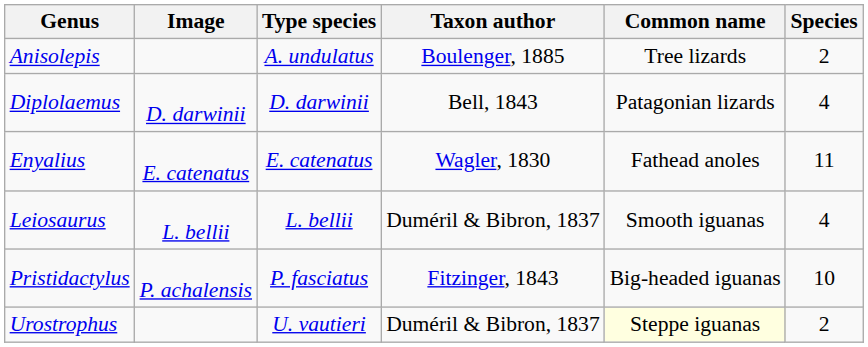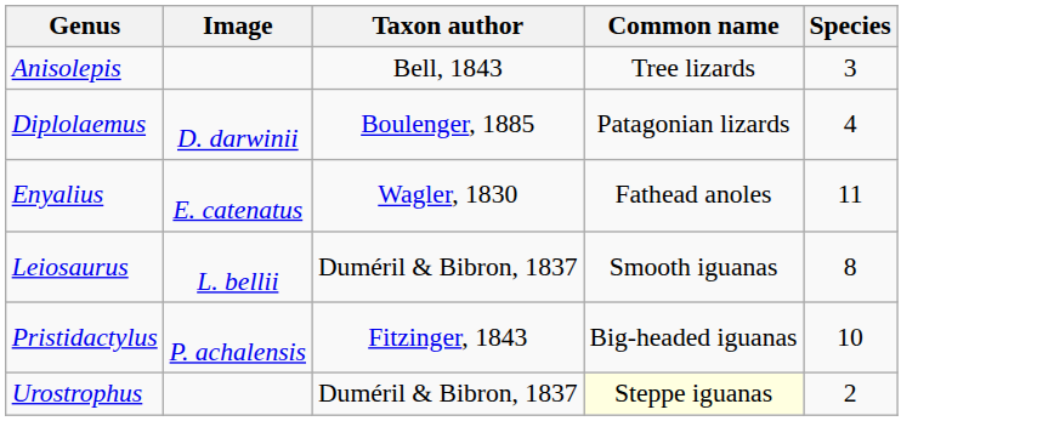 <table class="wikitable">
 <tr>
 <th>Genus</th>
 <th>Image</th>
-<th>Type species</th>
 <th>Taxon author</th>
 <th>Common name</th>
 <th>Species</th>
 </tr>
 <tr>
 <td><em><a href='#'>Anisolepis</a></em></td>
 <td align=center></td>
-<td align=center><em><a href='#'>A. undulatus</a></em> </td>
-<td align=center><a href='#'>Boulenger</a>, 1885</td>
+<td align=center>Bell, 1843</td>
 <td align=center>Tree lizards</td>
-<td align=center>2</td>
+<td align=center>3</td>
 </tr>
 <tr>
 <td><em><a href='#'>Diplolaemus</a></em></td>
 <td align=center><br><em><a href='#'>D. darwinii</a></em></td>
-<td align=center><em><a href='#'>D. darwinii</a></em> </td>
-<td align=center>Bell, 1843</td>
+<td align=center><a href='#'>Boulenger</a>, 1885</td>
 <td align=center>Patagonian lizards</td>
 <td align=center>4</td>
 </tr>
 <tr>
 <td><em><a href='#'>Enyalius</a></em></td>
 <td align=center><br><em><a href='#'>E. catenatus</a></em></td>
-<td align=center><em><a href='#'>E. catenatus</a></em> </td>
 <td align=center><a href='#'>Wagler</a>, 1830</td>
 <td align=center>Fathead anoles</td>
 <td align=center>11</td>
 </tr>
 <tr>
 <td><em><a href='#'>Leiosaurus</a></em></td>
 <td align=center><br><em><a href='#'>L. bellii</a></em></td>
-<td align=center><em><a href='#'>L. bellii</a></em> </td>
 <td align=center>Duméril & Bibron, 1837</td>
 <td align=center>Smooth iguanas</td>
-<td align=center>4</td>
+<td align=center>8</td>
 </tr>
 <tr>
 <td><em><a href='#'>Pristidactylus</a></em></td>
 <td align=center><br><em><a href='#'>P. achalensis</a></em></td>
-<td align=center><em><a href='#'>P. fasciatus</a></em> </td>
 <td align=center><a href='#'>Fitzinger</a>, 1843</td>
 <td align=center>Big-headed iguanas</td>
 <td align=center>10</td>
 </tr>
 <tr>
 <td><em><a href='#'>Urostrophus</a></em></td>
 <td align=center></td>
-<td align=center><em><a href='#'>U. vautieri</a></em> </td>
 <td align=center>Duméril & Bibron, 1837</td>
 <td align=center style="background: lightyellow;">Steppe iguanas</td>
 <td align=center>2</td>
 </tr>
 </table>
